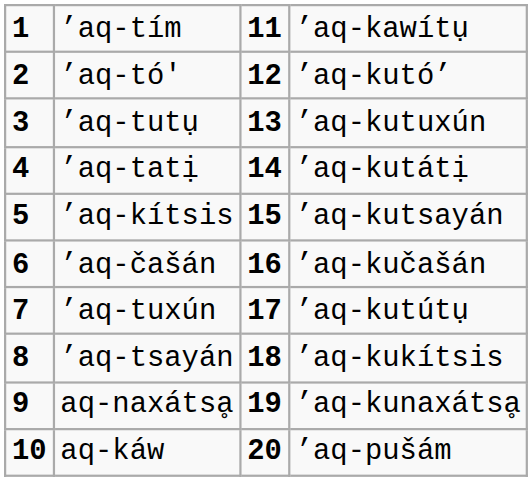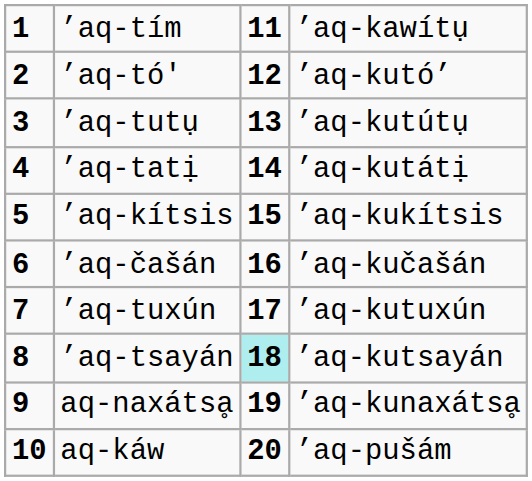 <table class="wikitable">
 <tr>
 <td><strong>1</strong></td>
 <td>’aq-tím</td>
 <td><strong>11</strong></td>
 <td>’aq-kawítụ</td>
 </tr>
 <tr>
 <td><strong>2</strong></td>
 <td>’aq-tó'</td>
 <td><strong>12</strong></td>
 <td>’aq-kutó’</td>
 </tr>
 <tr>
 <td><strong>3</strong></td>
 <td>’aq-tutụ</td>
 <td><strong>13</strong></td>
-<td>’aq-kutuxún</td>
+<td>’aq-kutútụ</td>
 </tr>
 <tr>
 <td><strong>4</strong></td>
 <td>’aq-tatị</td>
 <td><strong>14</strong></td>
 <td>’aq-kutátị</td>
 </tr>
 <tr>
 <td><strong>5</strong></td>
 <td>’aq-kítsis</td>
 <td><strong>15</strong></td>
-<td>’aq-kutsayán</td>
+<td>’aq-kukítsis</td>
 </tr>
 <tr>
 <td><strong>6</strong></td>
 <td>’aq-čašán</td>
 <td><strong>16</strong></td>
 <td>’aq-kučašán</td>
 </tr>
 <tr>
 <td><strong>7</strong></td>
 <td>’aq-tuxún</td>
 <td><strong>17</strong></td>
-<td>’aq-kutútụ</td>
+<td>’aq-kutuxún</td>
 </tr>
 <tr>
 <td><strong>8</strong></td>
 <td>’aq-tsayán</td>
-<td><strong>18</strong></td>
-<td>’aq-kukítsis</td>
+<td style="background: paleturquoise;"><strong>18</strong></td>
+<td>’aq-kutsayán</td>
 </tr>
 <tr>
 <td><strong>9</strong></td>
 <td>aq-naxátsḁ</td>
 <td><strong>19</strong></td>
 <td>’aq-kunaxátsḁ</td>
 </tr>
 <tr>
 <td><strong>10</strong></td>
 <td>aq-káw</td>
 <td><strong>20</strong></td>
 <td>’aq-pušám</td>
 </tr>
 </table>
